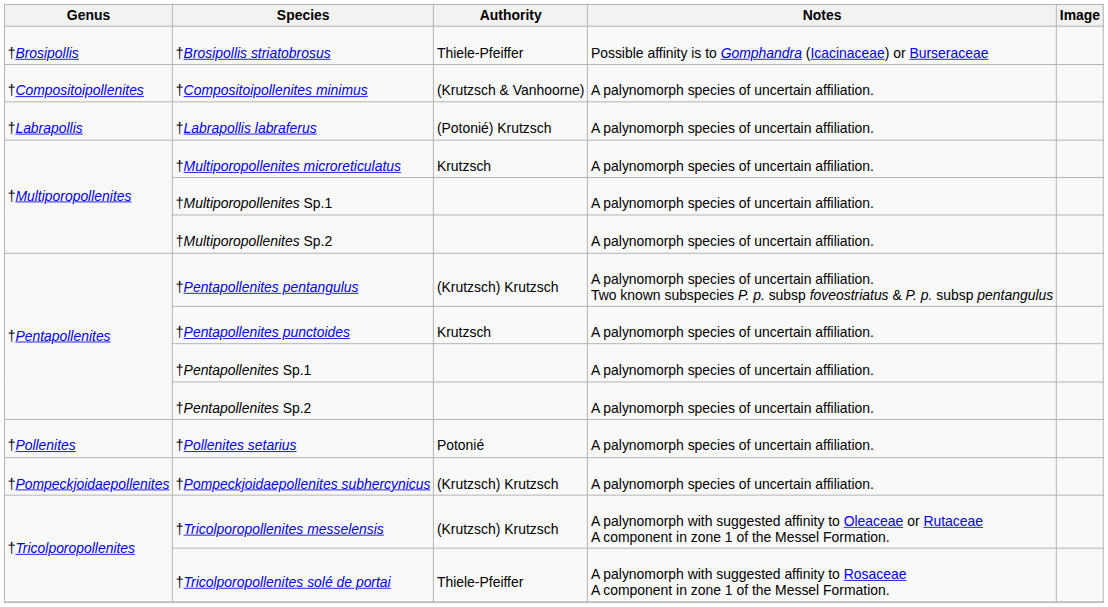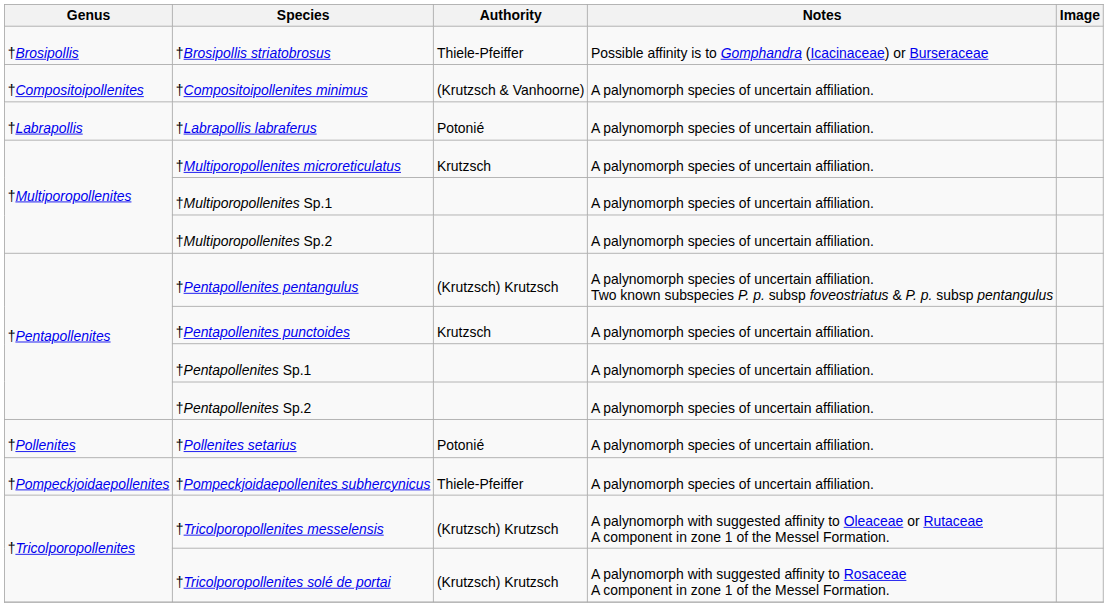 <table class="wikitable" align="center" width="100%">
 <tr>
 <th>Genus</th>
 <th>Species</th>
 <th>Authority</th>
 <th>Notes</th>
 <th>Image</th>
 </tr>
 <tr>
 <td><br>†<em><a href='#'>Brosipollis</a></em></td>
 <td><br>†<em><a href='#'>Brosipollis striatobrosus</a></em></td>
 <td><br>Thiele-Pfeiffer</td>
 <td><br>Possible affinity is to <em><a href='#'>Gomphandra</a></em> (<a href='#'>Icacinaceae</a>) or <a href='#'>Burseraceae</a></td>
 <td></td>
 </tr>
 <tr>
 <td><br>†<em><a href='#'>Compositoipollenites</a></em></td>
 <td><br>†<em><a href='#'>Compositoipollenites minimus</a></em></td>
 <td><br>(Krutzsch & Vanhoorne)</td>
 <td><br>A palynomorph species of uncertain affiliation.</td>
 <td></td>
 </tr>
 <tr>
 <td><br>†<em><a href='#'>Labrapollis</a></em></td>
 <td><br>†<em><a href='#'>Labrapollis labraferus</a></em></td>
-<td><br>(Potonié) Krutzsch</td>
+<td><br>Potonié</td>
 <td><br>A palynomorph species of uncertain affiliation.</td>
 <td></td>
 </tr>
 <tr>
 <td rowspan=3>†<em><a href='#'>Multiporopollenites</a></em></td>
 <td><br>†<em><a href='#'>Multiporopollenites microreticulatus</a></em></td>
 <td><br>Krutzsch</td>
 <td><br>A palynomorph species of uncertain affiliation.</td>
 <td></td>
 </tr>
 <tr>
 <td><br>†<em>Multiporopollenites</em> Sp.1</td>
 <td></td>
 <td><br>A palynomorph species of uncertain affiliation.</td>
 <td></td>
 </tr>
 <tr>
 <td><br>†<em>Multiporopollenites</em> Sp.2</td>
 <td></td>
 <td><br>A palynomorph species of uncertain affiliation.</td>
 <td></td>
 </tr>
 <tr>
 <td rowspan=4>†<em><a href='#'>Pentapollenites</a></em></td>
 <td><br>†<em><a href='#'>Pentapollenites pentangulus</a></em></td>
 <td><br>(Krutzsch) Krutzsch</td>
 <td><br>A palynomorph species of uncertain affiliation.<br> Two known subspecies <em>P. p.</em> subsp <em>foveostriatus</em> & <em>P. p.</em> subsp <em>pentangulus</em></td>
 <td></td>
 </tr>
 <tr>
 <td><br>†<em><a href='#'>Pentapollenites punctoides</a></em></td>
 <td><br>Krutzsch</td>
 <td><br>A palynomorph species of uncertain affiliation.</td>
 <td></td>
 </tr>
 <tr>
 <td><br>†<em>Pentapollenites</em> Sp.1</td>
 <td></td>
 <td><br>A palynomorph species of uncertain affiliation.</td>
 <td></td>
 </tr>
 <tr>
 <td><br>†<em>Pentapollenites</em> Sp.2</td>
 <td></td>
 <td><br>A palynomorph species of uncertain affiliation.</td>
 <td></td>
 </tr>
 <tr>
 <td><br>†<em><a href='#'>Pollenites</a></em></td>
 <td><br>†<em><a href='#'>Pollenites setarius</a></em></td>
 <td><br>Potonié</td>
 <td><br>A palynomorph species of uncertain affiliation.</td>
 <td></td>
 </tr>
 <tr>
 <td><br>†<em><a href='#'>Pompeckjoidaepollenites</a></em></td>
 <td><br>†<em><a href='#'>Pompeckjoidaepollenites subhercynicus</a></em></td>
-<td><br>(Krutzsch) Krutzsch</td>
+<td><br>Thiele-Pfeiffer</td>
 <td><br>A palynomorph species of uncertain affiliation.</td>
 <td></td>
 </tr>
 <tr>
 <td rowspan=2>†<em><a href='#'>Tricolporopollenites</a></em></td>
 <td><br>†<em><a href='#'>Tricolporopollenites messelensis</a></em></td>
 <td><br>(Krutzsch) Krutzsch</td>
 <td><br>A palynomorph with suggested affinity to <a href='#'>Oleaceae</a> or <a href='#'>Rutaceae</a><br>A component in zone 1 of the Messel Formation.</td>
 <td></td>
 </tr>
 <tr>
 <td><br>†<em><a href='#'>Tricolporopollenites solé de portai</a></em></td>
-<td><br>Thiele-Pfeiffer</td>
+<td><br>(Krutzsch) Krutzsch</td>
 <td><br>A palynomorph with suggested affinity to <a href='#'>Rosaceae</a><br>A component in zone 1 of the Messel Formation.</td>
 <td></td>
 </tr>
 <tr>
 </tr>
 </table>
